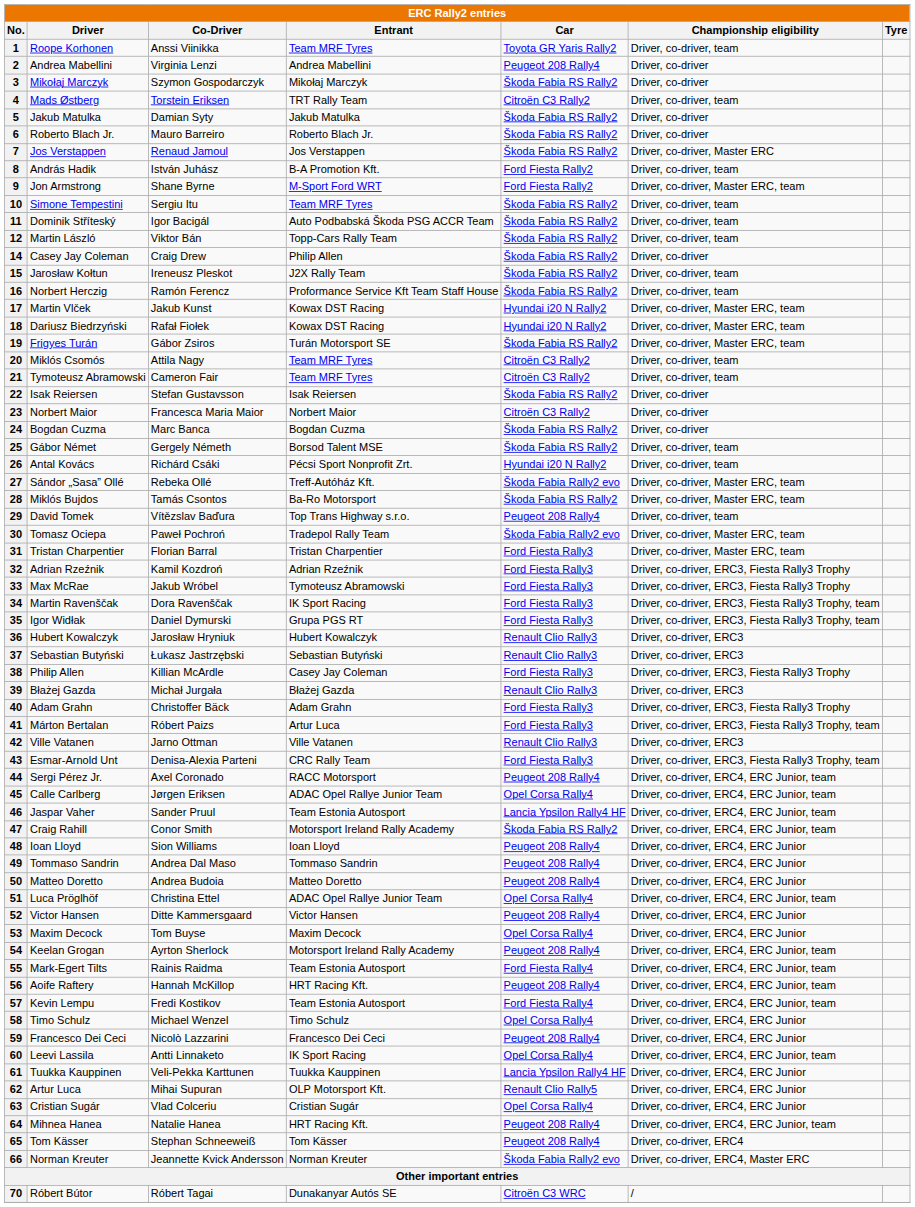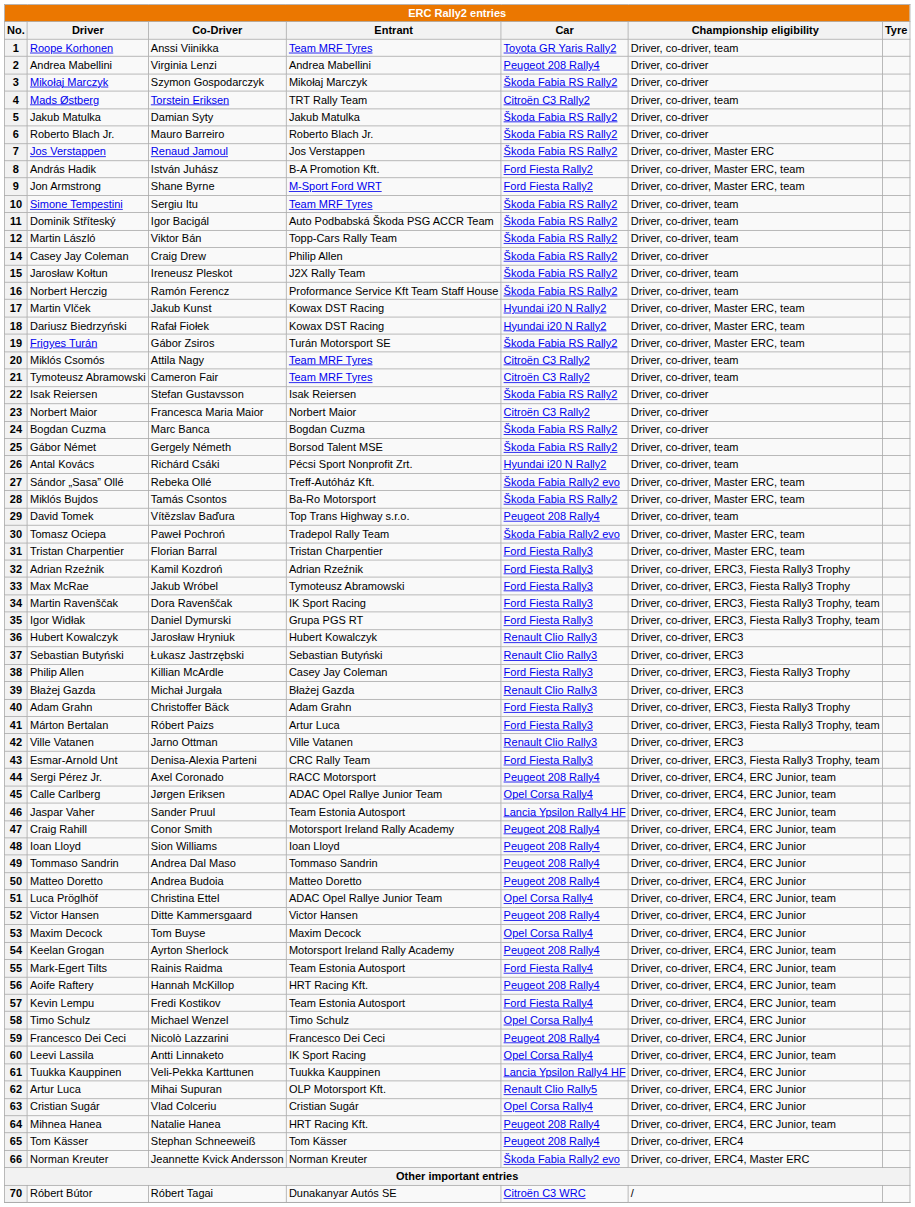 <table class="wikitable" style="font-size: 85%;">
 <tr>
 <th colspan="7" style="color:white; background-color:#eb7700;">ERC Rally2 entries</th>
 </tr>
 <tr>
 <th>No.</th>
 <th>Driver</th>
 <th>Co-Driver</th>
 <th>Entrant</th>
 <th>Car</th>
 <th>Championship eligibility</th>
 <th>Tyre</th>
 </tr>
 <tr>
 <th align="center">1</th>
 <td> <a href='#'>Roope Korhonen</a></td>
 <td> Anssi Viinikka</td>
 <td> <a href='#'>Team MRF Tyres</a></td>
 <td><a href='#'>Toyota GR Yaris Rally2</a></td>
 <td>Driver, co-driver, team</td>
 <td align="center"></td>
 </tr>
 <tr>
 <th align="center">2</th>
 <td> Andrea Mabellini</td>
 <td> Virginia Lenzi</td>
 <td> Andrea Mabellini</td>
 <td><a href='#'>Peugeot 208 Rally4</a></td>
 <td>Driver, co-driver</td>
 <td align="center"></td>
 </tr>
 <tr>
 <th align="center">3</th>
 <td> <a href='#'>Mikołaj Marczyk</a></td>
 <td> Szymon Gospodarczyk</td>
 <td> Mikołaj Marczyk</td>
 <td><a href='#'>Škoda Fabia RS Rally2</a></td>
 <td>Driver, co-driver</td>
 <td align="center"></td>
 </tr>
 <tr>
 <th align="center">4</th>
 <td> <a href='#'>Mads Østberg</a></td>
 <td> <a href='#'>Torstein Eriksen</a></td>
 <td> TRT Rally Team</td>
 <td><a href='#'>Citroën C3 Rally2</a></td>
 <td>Driver, co-driver, team</td>
 <td align="center"></td>
 </tr>
 <tr>
 <th align="center">5</th>
 <td> Jakub Matulka</td>
 <td> Damian Syty</td>
 <td> Jakub Matulka</td>
 <td><a href='#'>Škoda Fabia RS Rally2</a></td>
 <td>Driver, co-driver</td>
 <td align="center"></td>
 </tr>
 <tr>
 <th align="center">6</th>
 <td> Roberto Blach Jr.</td>
 <td> Mauro Barreiro</td>
 <td> Roberto Blach Jr.</td>
 <td><a href='#'>Škoda Fabia RS Rally2</a></td>
 <td>Driver, co-driver</td>
 <td align="center"></td>
 </tr>
 <tr>
 <th align="center">7</th>
 <td> <a href='#'>Jos Verstappen</a></td>
 <td> <a href='#'>Renaud Jamoul</a></td>
 <td> Jos Verstappen</td>
 <td><a href='#'>Škoda Fabia RS Rally2</a></td>
 <td>Driver, co-driver, Master ERC</td>
 <td align="center"></td>
 </tr>
 <tr>
 <th align="center">8</th>
 <td> András Hadik</td>
 <td> István Juhász</td>
 <td> B-A Promotion Kft.</td>
 <td><a href='#'>Ford Fiesta Rally2</a></td>
-<td>Driver, co-driver, team</td>
+<td>Driver, co-driver, Master ERC, team</td>
 <td align="center"></td>
 </tr>
 <tr>
 <th align="center">9</th>
 <td> Jon Armstrong</td>
 <td> Shane Byrne</td>
 <td> <a href='#'>M-Sport Ford WRT</a></td>
 <td><a href='#'>Ford Fiesta Rally2</a></td>
 <td>Driver, co-driver, Master ERC, team</td>
 <td align="center"></td>
 </tr>
 <tr>
 <th align="center">10</th>
 <td> <a href='#'>Simone Tempestini</a></td>
 <td> Sergiu Itu</td>
 <td> <a href='#'>Team MRF Tyres</a></td>
 <td><a href='#'>Škoda Fabia RS Rally2</a></td>
 <td>Driver, co-driver, team</td>
 <td align="center"></td>
 </tr>
 <tr>
 <th align="center">11</th>
 <td> Dominik Stříteský</td>
 <td> Igor Bacigál</td>
 <td> Auto Podbabská Škoda PSG ACCR Team</td>
 <td><a href='#'>Škoda Fabia RS Rally2</a></td>
 <td>Driver, co-driver, team</td>
 <td align="center"></td>
 </tr>
 <tr>
 <th align="center">12</th>
 <td> Martin László</td>
 <td> Viktor Bán</td>
 <td> Topp-Cars Rally Team</td>
 <td><a href='#'>Škoda Fabia RS Rally2</a></td>
 <td>Driver, co-driver, team</td>
 <td align="center"></td>
 </tr>
 <tr>
 <th align="center">14</th>
 <td> Casey Jay Coleman</td>
 <td> Craig Drew</td>
 <td> Philip Allen</td>
 <td><a href='#'>Škoda Fabia RS Rally2</a></td>
 <td>Driver, co-driver</td>
 <td align="center"></td>
 </tr>
 <tr>
 <th align="center">15</th>
 <td> Jarosław Kołtun</td>
 <td> Ireneusz Pleskot</td>
 <td> J2X Rally Team</td>
 <td><a href='#'>Škoda Fabia RS Rally2</a></td>
 <td>Driver, co-driver, team</td>
 <td align="center"></td>
 </tr>
 <tr>
 <th align="center">16</th>
 <td> Norbert Herczig</td>
 <td> Ramón Ferencz</td>
 <td> Proformance Service Kft Team Staff House</td>
 <td><a href='#'>Škoda Fabia RS Rally2</a></td>
 <td>Driver, co-driver, team</td>
 <td align="center"></td>
 </tr>
 <tr>
 <th align="center">17</th>
 <td> Martin Vlček</td>
 <td> Jakub Kunst</td>
 <td> Kowax DST Racing</td>
 <td><a href='#'>Hyundai i20 N Rally2</a></td>
 <td>Driver, co-driver, Master ERC, team</td>
 <td align="center"></td>
 </tr>
 <tr>
 <th align="center">18</th>
 <td> Dariusz Biedrzyński</td>
 <td> Rafał Fiołek</td>
 <td> Kowax DST Racing</td>
 <td><a href='#'>Hyundai i20 N Rally2</a></td>
 <td>Driver, co-driver, Master ERC, team</td>
 <td align="center"></td>
 </tr>
 <tr>
 <th align="center">19</th>
 <td> <a href='#'>Frigyes Turán</a></td>
 <td> Gábor Zsiros</td>
 <td> Turán Motorsport SE</td>
 <td><a href='#'>Škoda Fabia RS Rally2</a></td>
 <td>Driver, co-driver, Master ERC, team</td>
 <td align="center"></td>
 </tr>
 <tr>
 <th align="center">20</th>
 <td> Miklós Csomós</td>
 <td> Attila Nagy</td>
 <td> <a href='#'>Team MRF Tyres</a></td>
 <td><a href='#'>Citroën C3 Rally2</a></td>
 <td>Driver, co-driver, team</td>
 <td align="center"></td>
 </tr>
 <tr>
 <th align="center">21</th>
 <td> Tymoteusz Abramowski</td>
 <td> Cameron Fair</td>
 <td> <a href='#'>Team MRF Tyres</a></td>
 <td><a href='#'>Citroën C3 Rally2</a></td>
 <td>Driver, co-driver, team</td>
 <td align="center"></td>
 </tr>
 <tr>
 <th align="center">22</th>
 <td> Isak Reiersen</td>
 <td> Stefan Gustavsson</td>
 <td> Isak Reiersen</td>
 <td><a href='#'>Škoda Fabia RS Rally2</a></td>
 <td>Driver, co-driver</td>
 <td align="center"></td>
 </tr>
 <tr>
 <th align="center">23</th>
 <td> Norbert Maior</td>
 <td> Francesca Maria Maior</td>
 <td> Norbert Maior</td>
 <td><a href='#'>Citroën C3 Rally2</a></td>
 <td>Driver, co-driver</td>
 <td align="center"></td>
 </tr>
 <tr>
 <th align="center">24</th>
 <td> Bogdan Cuzma</td>
 <td> Marc Banca</td>
 <td> Bogdan Cuzma</td>
 <td><a href='#'>Škoda Fabia RS Rally2</a></td>
 <td>Driver, co-driver</td>
 <td align="center"></td>
 </tr>
 <tr>
 <th align="center">25</th>
 <td> Gábor Német</td>
 <td> Gergely Németh</td>
 <td> Borsod Talent MSE</td>
 <td><a href='#'>Škoda Fabia RS Rally2</a></td>
 <td>Driver, co-driver, team</td>
 <td align="center"></td>
 </tr>
 <tr>
 <th align="center">26</th>
 <td> Antal Kovács</td>
 <td> Richárd Csáki</td>
 <td> Pécsi Sport Nonprofit Zrt.</td>
 <td><a href='#'>Hyundai i20 N Rally2</a></td>
 <td>Driver, co-driver, team</td>
 <td align="center"></td>
 </tr>
 <tr>
 <th align="center">27</th>
 <td> Sándor „Sasa” Ollé</td>
 <td> Rebeka Ollé</td>
 <td> Treff-Autóház Kft.</td>
 <td><a href='#'>Škoda Fabia Rally2 evo</a></td>
 <td>Driver, co-driver, Master ERC, team</td>
 <td align="center"></td>
 </tr>
 <tr>
 <th align="center">28</th>
 <td> Miklós Bujdos</td>
 <td> Tamás Csontos</td>
 <td> Ba-Ro Motorsport</td>
 <td><a href='#'>Škoda Fabia RS Rally2</a></td>
 <td>Driver, co-driver, Master ERC, team</td>
 <td align="center"></td>
 </tr>
 <tr>
 <th align="center">29</th>
 <td> David Tomek</td>
 <td> Vítězslav Baďura</td>
 <td> Top Trans Highway s.r.o.</td>
 <td><a href='#'>Peugeot 208 Rally4</a></td>
 <td>Driver, co-driver, team</td>
 <td align="center"></td>
 </tr>
 <tr>
 <th align="center">30</th>
 <td> Tomasz Ociepa</td>
 <td> Paweł Pochroń</td>
 <td> Tradepol Rally Team</td>
 <td><a href='#'>Škoda Fabia Rally2 evo</a></td>
 <td>Driver, co-driver, Master ERC, team</td>
 <td align="center"></td>
 </tr>
 <tr>
 <th align="center">31</th>
 <td> Tristan Charpentier</td>
 <td> Florian Barral</td>
 <td> Tristan Charpentier</td>
 <td><a href='#'>Ford Fiesta Rally3</a></td>
 <td>Driver, co-driver, Master ERC, team</td>
 <td align="center"></td>
 </tr>
 <tr>
 <th align="center">32</th>
 <td> Adrian Rzeźnik</td>
 <td> Kamil Kozdroń</td>
 <td> Adrian Rzeźnik</td>
 <td><a href='#'>Ford Fiesta Rally3</a></td>
 <td>Driver, co-driver, ERC3, Fiesta Rally3 Trophy</td>
 <td align="center"></td>
 </tr>
 <tr>
 <th align="center">33</th>
 <td> Max McRae</td>
 <td> Jakub Wróbel</td>
 <td> Tymoteusz Abramowski</td>
 <td><a href='#'>Ford Fiesta Rally3</a></td>
 <td>Driver, co-driver, ERC3, Fiesta Rally3 Trophy</td>
 <td align="center"></td>
 </tr>
 <tr>
 <th align="center">34</th>
 <td> Martin Ravenščak</td>
 <td> Dora Ravenščak</td>
 <td> IK Sport Racing</td>
 <td><a href='#'>Ford Fiesta Rally3</a></td>
 <td>Driver, co-driver, ERC3, Fiesta Rally3 Trophy, team</td>
 <td align="center"></td>
 </tr>
 <tr>
 <th align="center">35</th>
 <td> Igor Widłak</td>
 <td> Daniel Dymurski</td>
 <td> Grupa PGS RT</td>
 <td><a href='#'>Ford Fiesta Rally3</a></td>
 <td>Driver, co-driver, ERC3, Fiesta Rally3 Trophy, team</td>
 <td align="center"></td>
 </tr>
 <tr>
 <th align="center">36</th>
 <td> Hubert Kowalczyk</td>
 <td> Jarosław Hryniuk</td>
 <td> Hubert Kowalczyk</td>
 <td><a href='#'>Renault Clio Rally3</a></td>
 <td>Driver, co-driver, ERC3</td>
 <td align="center"></td>
 </tr>
 <tr>
 <th align="center">37</th>
 <td> Sebastian Butyński</td>
 <td> Łukasz Jastrzębski</td>
 <td> Sebastian Butyński</td>
 <td><a href='#'>Renault Clio Rally3</a></td>
 <td>Driver, co-driver, ERC3</td>
 <td align="center"></td>
 </tr>
 <tr>
 <th align="center">38</th>
 <td> Philip Allen</td>
 <td> Killian McArdle</td>
 <td> Casey Jay Coleman</td>
 <td><a href='#'>Ford Fiesta Rally3</a></td>
 <td>Driver, co-driver, ERC3, Fiesta Rally3 Trophy</td>
 <td align="center"></td>
 </tr>
 <tr>
 <th align="center">39</th>
 <td> Błażej Gazda</td>
 <td> Michał Jurgała</td>
 <td> Błażej Gazda</td>
 <td><a href='#'>Renault Clio Rally3</a></td>
 <td>Driver, co-driver, ERC3</td>
 <td align="center"></td>
 </tr>
 <tr>
 <th align="center">40</th>
 <td> Adam Grahn</td>
 <td> Christoffer Bäck</td>
 <td> Adam Grahn</td>
 <td><a href='#'>Ford Fiesta Rally3</a></td>
 <td>Driver, co-driver, ERC3, Fiesta Rally3 Trophy</td>
 <td align="center"></td>
 </tr>
 <tr>
 <th align="center">41</th>
 <td> Márton Bertalan</td>
 <td> Róbert Paizs</td>
 <td> Artur Luca</td>
 <td><a href='#'>Ford Fiesta Rally3</a></td>
 <td>Driver, co-driver, ERC3, Fiesta Rally3 Trophy, team</td>
 <td align="center"></td>
 </tr>
 <tr>
 <th align="center">42</th>
 <td> Ville Vatanen</td>
 <td> Jarno Ottman</td>
 <td> Ville Vatanen</td>
 <td><a href='#'>Renault Clio Rally3</a></td>
 <td>Driver, co-driver, ERC3</td>
 <td align="center"></td>
 </tr>
 <tr>
 <th align="center">43</th>
 <td> Esmar-Arnold Unt</td>
 <td> Denisa-Alexia Parteni</td>
 <td> CRC Rally Team</td>
 <td><a href='#'>Ford Fiesta Rally3</a></td>
 <td>Driver, co-driver, ERC3, Fiesta Rally3 Trophy, team</td>
 <td align="center"></td>
 </tr>
 <tr>
 <th align="center">44</th>
 <td> Sergi Pérez Jr.</td>
 <td> Axel Coronado</td>
 <td> RACC Motorsport</td>
 <td><a href='#'>Peugeot 208 Rally4</a></td>
 <td>Driver, co-driver, ERC4, ERC Junior, team</td>
 <td align="center"></td>
 </tr>
 <tr>
 <th align="center">45</th>
 <td> Calle Carlberg</td>
 <td> Jørgen Eriksen</td>
 <td> ADAC Opel Rallye Junior Team</td>
 <td><a href='#'>Opel Corsa Rally4</a></td>
 <td>Driver, co-driver, ERC4, ERC Junior, team</td>
 <td align="center"></td>
 </tr>
 <tr>
 <th align="center">46</th>
 <td> Jaspar Vaher</td>
 <td> Sander Pruul</td>
 <td> Team Estonia Autosport</td>
 <td><a href='#'>Lancia Ypsilon Rally4 HF</a></td>
 <td>Driver, co-driver, ERC4, ERC Junior, team</td>
 <td align="center"></td>
 </tr>
 <tr>
 <th align="center">47</th>
 <td> Craig Rahill</td>
 <td> Conor Smith</td>
 <td> Motorsport Ireland Rally Academy</td>
-<td><a href='#'>Škoda Fabia RS Rally2</a></td>
+<td><a href='#'>Peugeot 208 Rally4</a></td>
 <td>Driver, co-driver, ERC4, ERC Junior, team</td>
 <td align="center"></td>
 </tr>
 <tr>
 <th align="center">48</th>
 <td> Ioan Lloyd</td>
 <td> Sion Williams</td>
 <td> Ioan Lloyd</td>
 <td><a href='#'>Peugeot 208 Rally4</a></td>
 <td>Driver, co-driver, ERC4, ERC Junior</td>
 <td align="center"></td>
 </tr>
 <tr>
 <th align="center">49</th>
 <td> Tommaso Sandrin</td>
 <td> Andrea Dal Maso</td>
 <td> Tommaso Sandrin</td>
 <td><a href='#'>Peugeot 208 Rally4</a></td>
 <td>Driver, co-driver, ERC4, ERC Junior</td>
 <td align="center"></td>
 </tr>
 <tr>
 <th align="center">50</th>
 <td> Matteo Doretto</td>
 <td> Andrea Budoia</td>
 <td> Matteo Doretto</td>
 <td><a href='#'>Peugeot 208 Rally4</a></td>
 <td>Driver, co-driver, ERC4, ERC Junior</td>
 <td align="center"></td>
 </tr>
 <tr>
 <th align="center">51</th>
 <td> Luca Pröglhöf</td>
 <td> Christina Ettel</td>
 <td> ADAC Opel Rallye Junior Team</td>
 <td><a href='#'>Opel Corsa Rally4</a></td>
 <td>Driver, co-driver, ERC4, ERC Junior, team</td>
 <td align="center"></td>
 </tr>
 <tr>
 <th align="center">52</th>
 <td> Victor Hansen</td>
 <td> Ditte Kammersgaard</td>
 <td> Victor Hansen</td>
 <td><a href='#'>Peugeot 208 Rally4</a></td>
 <td>Driver, co-driver, ERC4, ERC Junior</td>
 <td align="center"></td>
 </tr>
 <tr>
 <th align="center">53</th>
 <td> Maxim Decock</td>
 <td> Tom Buyse</td>
 <td> Maxim Decock</td>
 <td><a href='#'>Opel Corsa Rally4</a></td>
 <td>Driver, co-driver, ERC4, ERC Junior</td>
 <td align="center"></td>
 </tr>
 <tr>
 <th align="center">54</th>
 <td> Keelan Grogan</td>
 <td> Ayrton Sherlock</td>
 <td> Motorsport Ireland Rally Academy</td>
 <td><a href='#'>Peugeot 208 Rally4</a></td>
 <td>Driver, co-driver, ERC4, ERC Junior, team</td>
 <td align="center"></td>
 </tr>
 <tr>
 <th align="center">55</th>
 <td> Mark-Egert Tilts</td>
 <td> Rainis Raidma</td>
 <td> Team Estonia Autosport</td>
 <td><a href='#'>Ford Fiesta Rally4</a></td>
 <td>Driver, co-driver, ERC4, ERC Junior, team</td>
 <td align="center"></td>
 </tr>
 <tr>
 <th align="center">56</th>
 <td> Aoife Raftery</td>
 <td> Hannah McKillop</td>
 <td> HRT Racing Kft.</td>
 <td><a href='#'>Peugeot 208 Rally4</a></td>
 <td>Driver, co-driver, ERC4, ERC Junior, team</td>
 <td align="center"></td>
 </tr>
 <tr>
 <th align="center">57</th>
 <td> Kevin Lempu</td>
 <td> Fredi Kostikov</td>
 <td> Team Estonia Autosport</td>
 <td><a href='#'>Ford Fiesta Rally4</a></td>
 <td>Driver, co-driver, ERC4, ERC Junior, team</td>
 <td align="center"></td>
 </tr>
 <tr>
 <th align="center">58</th>
 <td> Timo Schulz</td>
 <td> Michael Wenzel</td>
 <td> Timo Schulz</td>
 <td><a href='#'>Opel Corsa Rally4</a></td>
 <td>Driver, co-driver, ERC4, ERC Junior</td>
 <td align="center"></td>
 </tr>
 <tr>
 <th align="center">59</th>
 <td> Francesco Dei Ceci</td>
 <td> Nicolò Lazzarini</td>
 <td> Francesco Dei Ceci</td>
 <td><a href='#'>Peugeot 208 Rally4</a></td>
 <td>Driver, co-driver, ERC4, ERC Junior</td>
 <td align="center"></td>
 </tr>
 <tr>
 <th align="center">60</th>
 <td> Leevi Lassila</td>
 <td> Antti Linnaketo</td>
 <td> IK Sport Racing</td>
 <td><a href='#'>Opel Corsa Rally4</a></td>
 <td>Driver, co-driver, ERC4, ERC Junior, team</td>
 <td align="center"></td>
 </tr>
 <tr>
 <th align="center">61</th>
 <td> Tuukka Kauppinen</td>
 <td> Veli-Pekka Karttunen</td>
 <td> Tuukka Kauppinen</td>
 <td><a href='#'>Lancia Ypsilon Rally4 HF</a></td>
 <td>Driver, co-driver, ERC4, ERC Junior</td>
 <td align="center"></td>
 </tr>
 <tr>
 <th align="center">62</th>
 <td> Artur Luca</td>
 <td> Mihai Supuran</td>
 <td> OLP Motorsport Kft.</td>
 <td><a href='#'>Renault Clio Rally5</a></td>
 <td>Driver, co-driver, ERC4, ERC Junior</td>
 <td align="center"></td>
 </tr>
 <tr>
 <th align="center">63</th>
 <td> Cristian Sugár</td>
 <td> Vlad Colceriu</td>
 <td> Cristian Sugár</td>
 <td><a href='#'>Opel Corsa Rally4</a></td>
 <td>Driver, co-driver, ERC4, ERC Junior</td>
 <td align="center"></td>
 </tr>
 <tr>
 <th align="center">64</th>
 <td> Mihnea Hanea</td>
 <td> Natalie Hanea</td>
 <td> HRT Racing Kft.</td>
 <td><a href='#'>Peugeot 208 Rally4</a></td>
 <td>Driver, co-driver, ERC4, ERC Junior, team</td>
 <td align="center"></td>
 </tr>
 <tr>
 <th align="center">65</th>
 <td> Tom Kässer</td>
 <td> Stephan Schneeweiß</td>
 <td> Tom Kässer</td>
 <td><a href='#'>Peugeot 208 Rally4</a></td>
 <td>Driver, co-driver, ERC4</td>
 <td align="center"></td>
 </tr>
 <tr>
 <th align="center">66</th>
 <td> Norman Kreuter</td>
 <td> Jeannette Kvick Andersson</td>
 <td> Norman Kreuter</td>
 <td><a href='#'>Škoda Fabia Rally2 evo</a></td>
 <td>Driver, co-driver, ERC4, Master ERC</td>
 <td align="center"></td>
 </tr>
 <tr>
 <th colspan="7" align="center">Other important entries</th>
 </tr>
 <tr>
 <th align="center">70</th>
 <td> Róbert Bútor</td>
 <td> Róbert Tagai</td>
 <td> Dunakanyar Autós SE</td>
 <td><a href='#'>Citroën C3 WRC</a></td>
 <td>/</td>
 <td align="center"></td>
 </tr>
 <tr>
 </tr>
 </table>
